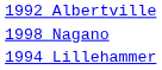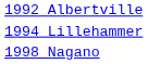 <table>
 <tr>
 <td><a href='#'>1992 Albertville</a><br></td>
+<td></td>
+<td></td>
+<td></td>
+</tr>
+<tr>
+<td><a href='#'>1994 Lillehammer</a><br></td>
 <td></td>
 <td></td>
 <td></td>
 </tr>
 <tr>
 <td><a href='#'>1998 Nagano</a><br></td>
 <td></td>
 <td></td>
 <td></td>
 </tr>
-<tr>
-<td><a href='#'>1994 Lillehammer</a><br></td>
-<td></td>
-<td></td>
-<td></td>
-</tr>
 </table>
